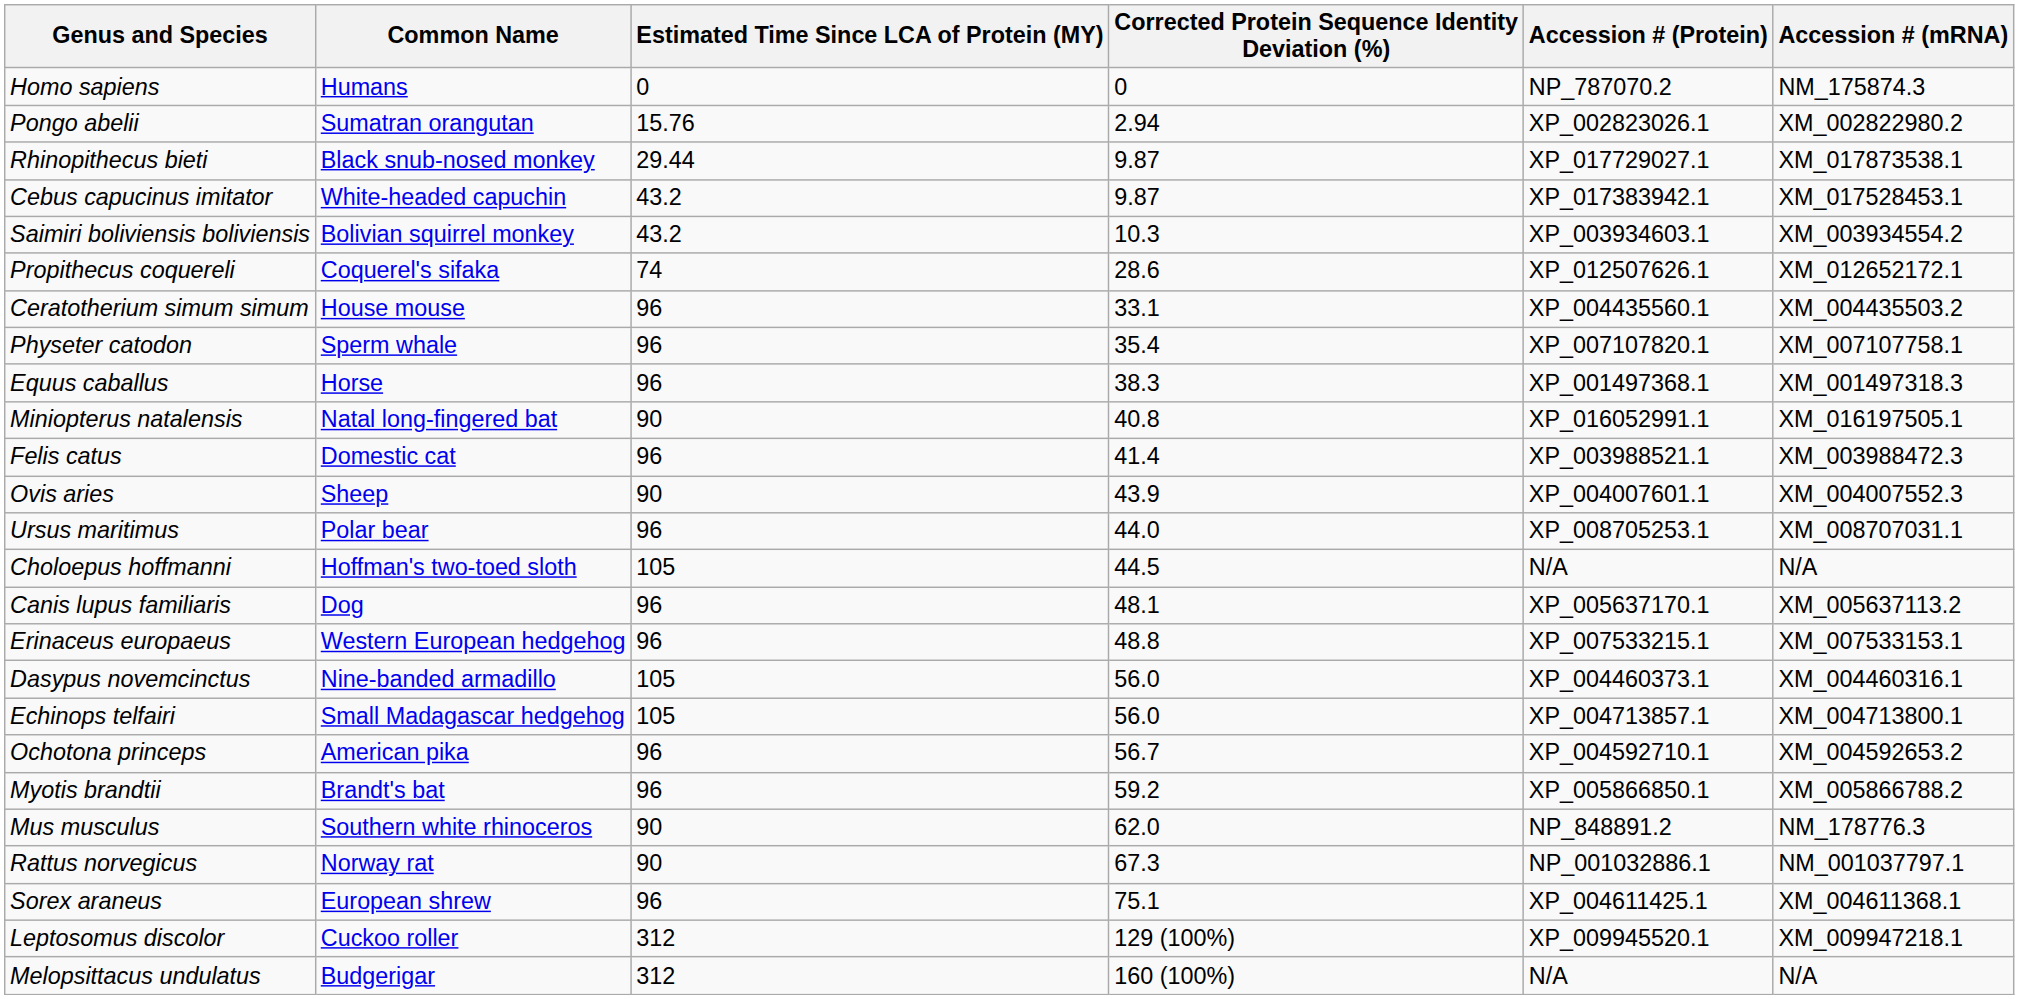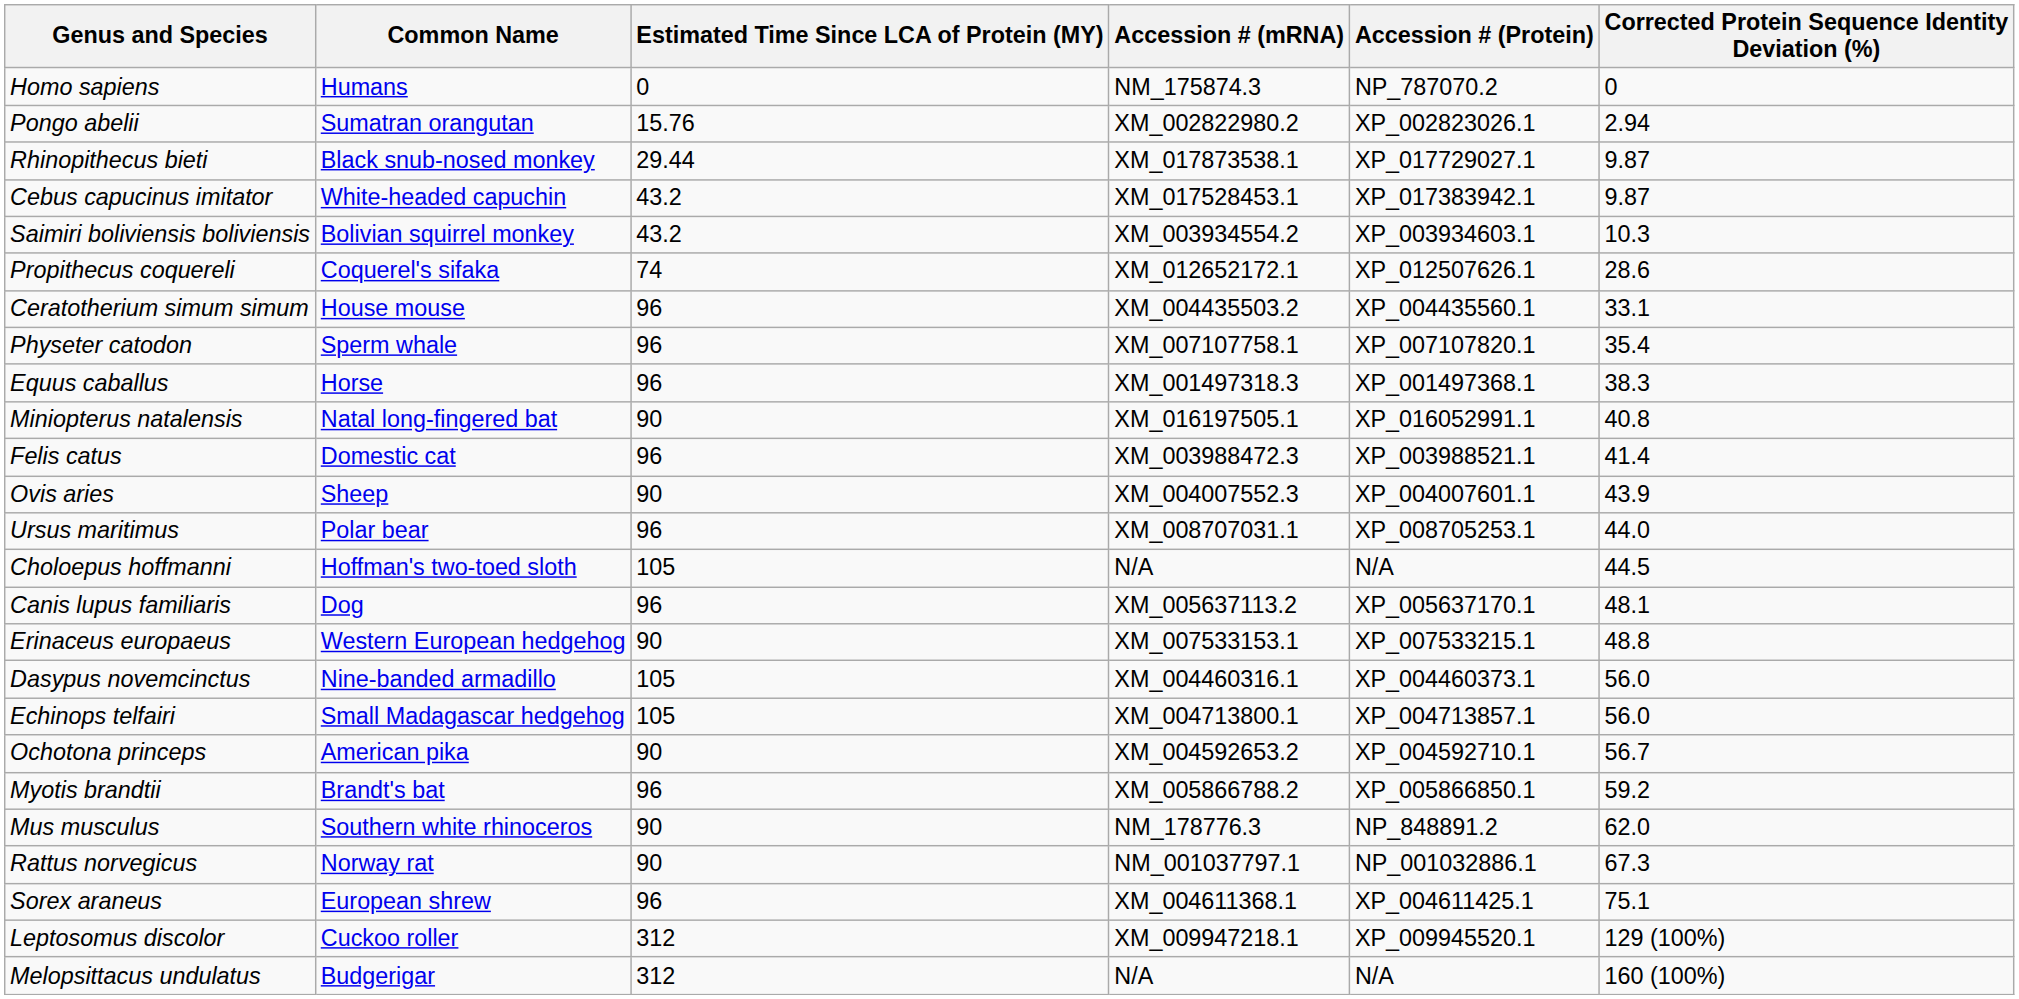 <table class="wikitable sortable mw-collapsible">
 <tr>
 <th>Genus and Species</th>
 <th>Common Name</th>
 <th>Estimated Time Since LCA of Protein (MY)</th>
+<th>Accession # (mRNA)</th>
+<th>Accession  # (Protein)</th>
 <th>Corrected Protein Sequence Identity<br>Deviation (%)</th>
-<th>Accession  # (Protein)</th>
-<th>Accession # (mRNA)</th>
 </tr>
 <tr>
 <td><em>Homo sapiens</em></td>
 <td><a href='#'>Humans</a></td>
 <td>0</td>
+<td>NM_175874.3</td>
+<td>NP_787070.2</td>
 <td>0</td>
-<td>NP_787070.2</td>
-<td>NM_175874.3</td>
 </tr>
 <tr>
 <td><em>Pongo abelii</em></td>
 <td><a href='#'>Sumatran orangutan</a></td>
 <td>15.76</td>
+<td>XM_002822980.2</td>
+<td>XP_002823026.1</td>
 <td>2.94</td>
-<td>XP_002823026.1</td>
-<td>XM_002822980.2</td>
 </tr>
 <tr>
 <td><em>Rhinopithecus bieti</em></td>
 <td><a href='#'>Black snub-nosed monkey</a></td>
 <td>29.44</td>
+<td>XM_017873538.1</td>
+<td>XP_017729027.1</td>
 <td>9.87</td>
-<td>XP_017729027.1</td>
-<td>XM_017873538.1</td>
 </tr>
 <tr>
 <td><em>Cebus capucinus imitator</em></td>
 <td><a href='#'>White-headed capuchin</a></td>
 <td>43.2</td>
+<td>XM_017528453.1</td>
+<td>XP_017383942.1</td>
 <td>9.87</td>
-<td>XP_017383942.1</td>
-<td>XM_017528453.1</td>
 </tr>
 <tr>
 <td><em>Saimiri  boliviensis boliviensis</em></td>
 <td><a href='#'>Bolivian squirrel monkey</a></td>
 <td>43.2</td>
+<td>XM_003934554.2</td>
+<td>XP_003934603.1</td>
 <td>10.3</td>
-<td>XP_003934603.1</td>
-<td>XM_003934554.2</td>
 </tr>
 <tr>
 <td><em>Propithecus coquereli</em></td>
 <td><a href='#'>Coquerel's sifaka</a></td>
 <td>74</td>
+<td>XM_012652172.1</td>
+<td>XP_012507626.1</td>
 <td>28.6</td>
-<td>XP_012507626.1</td>
-<td>XM_012652172.1</td>
 </tr>
 <tr>
 <td><em>Ceratotherium simum simum</em></td>
 <td><a href='#'>House mouse</a></td>
 <td>96</td>
+<td>XM_004435503.2</td>
+<td>XP_004435560.1</td>
 <td>33.1</td>
-<td>XP_004435560.1</td>
-<td>XM_004435503.2</td>
 </tr>
 <tr>
 <td><em>Physeter catodon</em></td>
 <td><a href='#'>Sperm whale</a></td>
 <td>96</td>
+<td>XM_007107758.1</td>
+<td>XP_007107820.1</td>
 <td>35.4</td>
-<td>XP_007107820.1</td>
-<td>XM_007107758.1</td>
 </tr>
 <tr>
 <td><em>Equus caballus</em></td>
 <td><a href='#'>Horse</a></td>
 <td>96</td>
+<td>XM_001497318.3</td>
+<td>XP_001497368.1</td>
 <td>38.3</td>
-<td>XP_001497368.1</td>
-<td>XM_001497318.3</td>
 </tr>
 <tr>
 <td><em>Miniopterus natalensis</em></td>
 <td><a href='#'>Natal long-fingered bat</a></td>
 <td>90</td>
+<td>XM_016197505.1</td>
+<td>XP_016052991.1</td>
 <td>40.8</td>
-<td>XP_016052991.1</td>
-<td>XM_016197505.1</td>
 </tr>
 <tr>
 <td><em>Felis catus</em></td>
 <td><a href='#'>Domestic cat</a></td>
 <td>96</td>
+<td>XM_003988472.3</td>
+<td>XP_003988521.1</td>
 <td>41.4</td>
-<td>XP_003988521.1</td>
-<td>XM_003988472.3</td>
 </tr>
 <tr>
 <td><em>Ovis aries</em></td>
 <td><a href='#'>Sheep</a></td>
 <td>90</td>
+<td>XM_004007552.3</td>
+<td>XP_004007601.1</td>
 <td>43.9</td>
-<td>XP_004007601.1</td>
-<td>XM_004007552.3</td>
 </tr>
 <tr>
 <td><em>Ursus maritimus</em></td>
 <td><a href='#'>Polar bear</a></td>
 <td>96</td>
+<td>XM_008707031.1</td>
+<td>XP_008705253.1</td>
 <td>44.0</td>
-<td>XP_008705253.1</td>
-<td>XM_008707031.1</td>
 </tr>
 <tr>
 <td><em>Choloepus hoffmanni</em></td>
 <td><a href='#'>Hoffman's two-toed sloth</a></td>
 <td>105</td>
-<td>44.5</td>
 <td>N/A</td>
 <td>N/A</td>
+<td>44.5</td>
 </tr>
 <tr>
 <td><em>Canis lupus familiaris</em></td>
 <td><a href='#'>Dog</a></td>
 <td>96</td>
+<td>XM_005637113.2</td>
+<td>XP_005637170.1</td>
 <td>48.1</td>
-<td>XP_005637170.1</td>
-<td>XM_005637113.2</td>
 </tr>
 <tr>
 <td><em>Erinaceus europaeus</em></td>
 <td><a href='#'>Western European hedgehog</a></td>
-<td>96</td>
+<td>90</td>
+<td>XM_007533153.1</td>
+<td>XP_007533215.1</td>
 <td>48.8</td>
-<td>XP_007533215.1</td>
-<td>XM_007533153.1</td>
 </tr>
 <tr>
 <td><em>Dasypus novemcinctus</em></td>
 <td><a href='#'>Nine-banded armadillo</a></td>
 <td>105</td>
+<td>XM_004460316.1</td>
+<td>XP_004460373.1</td>
 <td>56.0</td>
-<td>XP_004460373.1</td>
-<td>XM_004460316.1</td>
 </tr>
 <tr>
 <td><em>Echinops telfairi</em></td>
 <td><a href='#'>Small Madagascar hedgehog</a></td>
 <td>105</td>
+<td>XM_004713800.1</td>
+<td>XP_004713857.1</td>
 <td>56.0</td>
-<td>XP_004713857.1</td>
-<td>XM_004713800.1</td>
 </tr>
 <tr>
 <td><em>Ochotona princeps</em></td>
 <td><a href='#'>American pika</a></td>
-<td>96</td>
+<td>90</td>
+<td>XM_004592653.2</td>
+<td>XP_004592710.1</td>
 <td>56.7</td>
-<td>XP_004592710.1</td>
-<td>XM_004592653.2</td>
 </tr>
 <tr>
 <td><em>Myotis brandtii</em></td>
 <td><a href='#'>Brandt's bat</a></td>
 <td>96</td>
+<td>XM_005866788.2</td>
+<td>XP_005866850.1</td>
 <td>59.2</td>
-<td>XP_005866850.1</td>
-<td>XM_005866788.2</td>
 </tr>
 <tr>
 <td><em>Mus musculus</em></td>
 <td><a href='#'>Southern white rhinoceros</a></td>
 <td>90</td>
+<td>NM_178776.3</td>
+<td>NP_848891.2</td>
 <td>62.0</td>
-<td>NP_848891.2</td>
-<td>NM_178776.3</td>
 </tr>
 <tr>
 <td><em>Rattus norvegicus</em></td>
 <td><a href='#'>Norway rat</a></td>
 <td>90</td>
+<td>NM_001037797.1</td>
+<td>NP_001032886.1</td>
 <td>67.3</td>
-<td>NP_001032886.1</td>
-<td>NM_001037797.1</td>
 </tr>
 <tr>
 <td><em>Sorex araneus</em></td>
 <td><a href='#'>European shrew</a></td>
 <td>96</td>
+<td>XM_004611368.1</td>
+<td>XP_004611425.1</td>
 <td>75.1</td>
-<td>XP_004611425.1</td>
-<td>XM_004611368.1</td>
 </tr>
 <tr>
 <td><em>Leptosomus discolor</em></td>
 <td><a href='#'>Cuckoo roller</a></td>
 <td>312</td>
+<td>XM_009947218.1</td>
+<td>XP_009945520.1</td>
 <td>129 (100%)</td>
-<td>XP_009945520.1</td>
-<td>XM_009947218.1</td>
 </tr>
 <tr>
 <td><em>Melopsittacus  undulatus</em></td>
 <td><a href='#'>Budgerigar</a></td>
 <td>312</td>
-<td>160 (100%)</td>
 <td>N/A</td>
 <td>N/A</td>
+<td>160 (100%)</td>
 </tr>
 </table>
